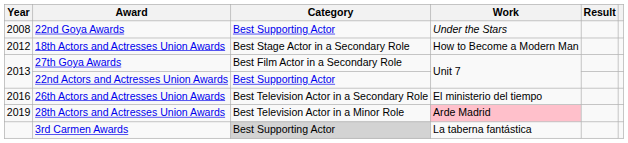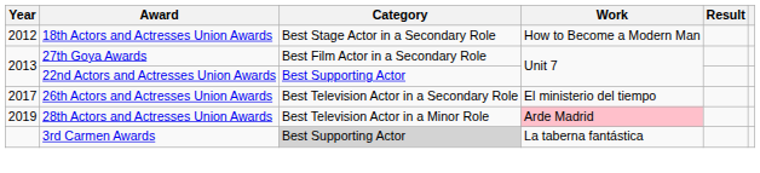 <table class="wikitable sortable plainrowheaders">
 <tr>
 <th>Year</th>
 <th>Award</th>
 <th>Category</th>
 <th>Work</th>
 <th>Result</th>
 <th scope="col" class="unsortable"></th>
-</tr>
-<tr>
-<td align = "center">2008</td>
-<td><a href='#'>22nd Goya Awards</a></td>
-<td><a href='#'>Best Supporting Actor</a></td>
-<td><em>Under the Stars</em></td>
-<td></td>
-<td align = "center"></td>
 </tr>
 <tr>
 <td align = "center">2012</td>
 <td><a href='#'>18th Actors and Actresses Union Awards</a><em></td>
 <td>Best Stage Actor in a Secondary Role</td>
 <td></em>How to Become a Modern Man<em></td>
 <td></td>
 <td align = "center"></td>
 </tr>
 <tr>
 <td align = "center" rowspan = "2">2013</td>
 <td><a href='#'>27th Goya Awards</a></td>
 <td>Best Film Actor in a Secondary Role</td>
 <td rowspan = "2"></em>Unit 7<em></td>
 <td></td>
 <td align = "center"></td>
 </tr>
 <tr>
 <td><a href='#'>22nd Actors and Actresses Union Awards</a></td>
 <td><a href='#'>Best Supporting Actor</a></td>
 <td></td>
 <td align = "center"></td>
 </tr>
 <tr>
-<td align = "center">2016</td>
+<td align = "center">2017</td>
 <td><a href='#'>26th Actors and Actresses Union Awards</a></td>
 <td>Best Television Actor in a Secondary Role</td>
 <td></em>El ministerio del tiempo<em></td>
 <td></td>
 <td align = "center"></td>
 </tr>
 <tr>
 <td align = "center">2019</td>
 <td><a href='#'>28th Actors and Actresses Union Awards</a></td>
 <td>Best Television Actor in a Minor Role</td>
 <td style="background: pink;"></em>Arde Madrid<em></td>
 <td></td>
 <td align = "center"></td>
 </tr>
 <tr>
 <td></td>
 <td><a href='#'>3rd Carmen Awards</a></td>
 <td style="background: lightgrey;">Best Supporting Actor</td>
 <td></em>La taberna fantástica<em></td>
 <td></td>
 <td></td>
 </tr>
 </table>
